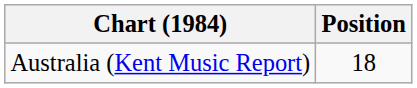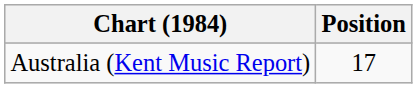 <table class="wikitable">
 <tr>
 <th>Chart (1984)</th>
 <th>Position</th>
 </tr>
 <tr>
 <td>Australia (<a href='#'>Kent Music Report</a>)</td>
-<td align="center">18</td>
+<td align="center">17</td>
 </tr>
 </table>
